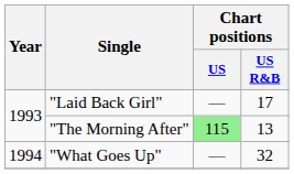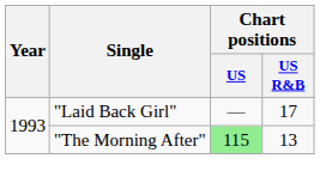 <table class="wikitable" style="text-align:center;">
 <tr>
 <th rowspan="2">Year</th>
 <th rowspan="2">Single</th>
 <th colspan="2">Chart positions</th>
 </tr>
 <tr style="font-size:smaller;">
 <th width="40"><a href='#'>US</a></th>
 <th width="40"><a href='#'>US<br>R&B</a></th>
 </tr>
 <tr>
 <td rowspan="2">1993</td>
 <td align="left">"Laid Back Girl"</td>
 <td>—</td>
 <td>17</td>
 </tr>
 <tr>
 <td align="left">"The Morning After"</td>
 <td style="background: lightgreen;">115</td>
 <td>13</td>
 </tr>
 <tr>
-<td rowspan="1">1994</td>
-<td align="left">"What Goes Up"</td>
-<td>—</td>
-<td>32</td>
-</tr>
-<tr>
 </tr>
 </table>
